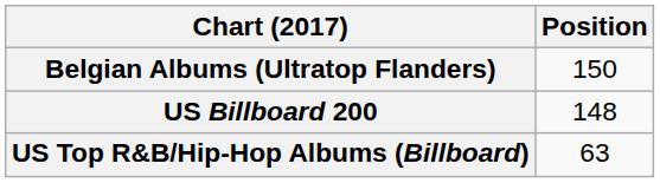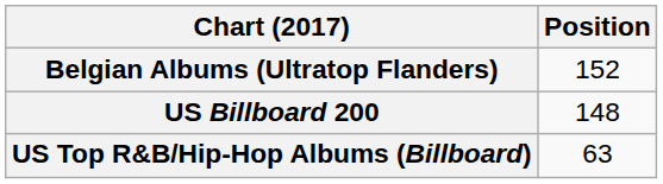 <table class="wikitable sortable plainrowheaders" style="text-align:center">
 <tr>
 <th scope="col">Chart (2017)</th>
 <th scope="col">Position</th>
 </tr>
 <tr>
 <th scope="row">Belgian Albums (Ultratop Flanders)</th>
-<td>150</td>
+<td>152</td>
 </tr>
 <tr>
 <th scope="row">US <em>Billboard</em> 200</th>
 <td>148</td>
 </tr>
 <tr>
 <th scope="row">US Top R&B/Hip-Hop Albums (<em>Billboard</em>)</th>
 <td>63</td>
 </tr>
 </table>
